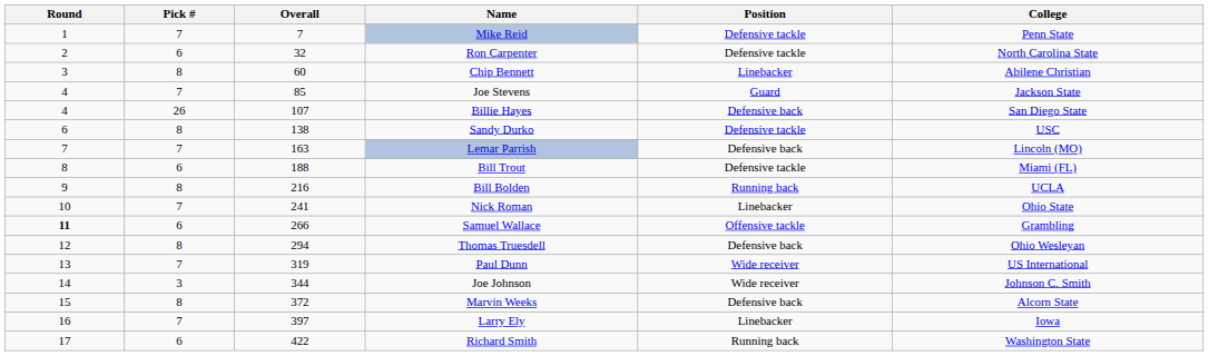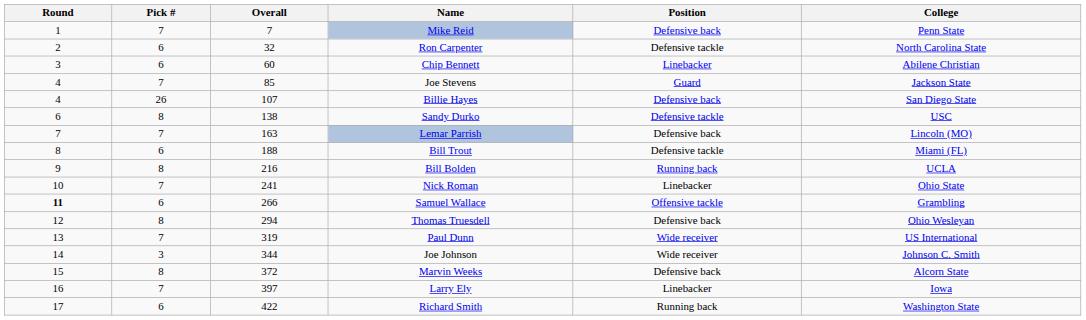 <table class="wikitable sortable sortable" style="width: 100%; text-align:center">
 <tr>
 <th>Round</th>
 <th>Pick #</th>
 <th>Overall</th>
 <th>Name</th>
 <th>Position</th>
 <th>College</th>
 </tr>
 <tr>
 <td>1</td>
 <td>7</td>
 <td>7</td>
 <td bgcolor=lightsteelblue><a href='#'>Mike Reid</a></td>
-<td><a href='#'>Defensive tackle</a></td>
+<td><a href='#'>Defensive back</a></td>
 <td><a href='#'>Penn State</a></td>
 </tr>
 <tr>
 <td>2</td>
 <td>6</td>
 <td>32</td>
 <td><a href='#'>Ron Carpenter</a></td>
 <td>Defensive tackle</td>
 <td><a href='#'>North Carolina State</a></td>
 </tr>
 <tr>
 <td>3</td>
-<td>8</td>
+<td>6</td>
 <td>60</td>
 <td><a href='#'>Chip Bennett</a></td>
 <td><a href='#'>Linebacker</a></td>
 <td><a href='#'>Abilene Christian</a></td>
 </tr>
 <tr>
 <td>4</td>
 <td>7</td>
 <td>85</td>
 <td>Joe Stevens</td>
 <td><a href='#'>Guard</a></td>
 <td><a href='#'>Jackson State</a></td>
 </tr>
 <tr>
 <td>4</td>
 <td>26</td>
 <td>107</td>
 <td><a href='#'>Billie Hayes</a></td>
 <td><a href='#'>Defensive back</a></td>
 <td><a href='#'>San Diego State</a></td>
 </tr>
 <tr>
 <td>6</td>
 <td>8</td>
 <td>138</td>
 <td><a href='#'>Sandy Durko</a></td>
 <td><a href='#'>Defensive tackle</a></td>
 <td><a href='#'>USC</a></td>
 </tr>
 <tr>
 <td>7</td>
 <td>7</td>
 <td>163</td>
 <td bgcolor=lightsteelblue><a href='#'>Lemar Parrish</a></td>
 <td>Defensive back</td>
 <td><a href='#'>Lincoln (MO)</a></td>
 </tr>
 <tr>
 <td>8</td>
 <td>6</td>
 <td>188</td>
 <td><a href='#'>Bill Trout</a></td>
 <td>Defensive tackle</td>
 <td><a href='#'>Miami (FL)</a></td>
 </tr>
 <tr>
 <td>9</td>
 <td>8</td>
 <td>216</td>
 <td><a href='#'>Bill Bolden</a></td>
 <td><a href='#'>Running back</a></td>
 <td><a href='#'>UCLA</a></td>
 </tr>
 <tr>
 <td>10</td>
 <td>7</td>
 <td>241</td>
 <td><a href='#'>Nick Roman</a></td>
 <td>Linebacker</td>
 <td><a href='#'>Ohio State</a></td>
 </tr>
 <tr>
 <td><strong>11</strong></td>
 <td>6</td>
 <td>266</td>
 <td><a href='#'>Samuel Wallace</a></td>
 <td><a href='#'>Offensive tackle</a></td>
 <td><a href='#'>Grambling</a></td>
 </tr>
 <tr>
 <td>12</td>
 <td>8</td>
 <td>294</td>
 <td><a href='#'>Thomas Truesdell</a></td>
 <td>Defensive back</td>
 <td><a href='#'>Ohio Wesleyan</a></td>
 </tr>
 <tr>
 <td>13</td>
 <td>7</td>
 <td>319</td>
 <td><a href='#'>Paul Dunn</a></td>
 <td><a href='#'>Wide receiver</a></td>
 <td><a href='#'>US International</a></td>
 </tr>
 <tr>
 <td>14</td>
 <td>3</td>
 <td>344</td>
 <td>Joe Johnson</td>
 <td>Wide receiver</td>
 <td><a href='#'>Johnson C. Smith</a></td>
 </tr>
 <tr>
 <td>15</td>
 <td>8</td>
 <td>372</td>
 <td><a href='#'>Marvin Weeks</a></td>
 <td>Defensive back</td>
 <td><a href='#'>Alcorn State</a></td>
 </tr>
 <tr>
 <td>16</td>
 <td>7</td>
 <td>397</td>
 <td><a href='#'>Larry Ely</a></td>
 <td>Linebacker</td>
 <td><a href='#'>Iowa</a></td>
 </tr>
 <tr>
 <td>17</td>
 <td>6</td>
 <td>422</td>
 <td><a href='#'>Richard Smith</a></td>
 <td>Running back</td>
 <td><a href='#'>Washington State</a></td>
 </tr>
 </table>
